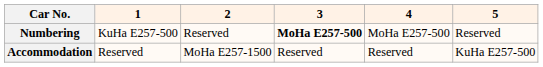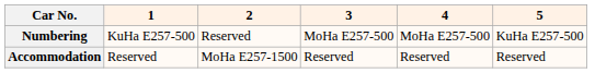 <table class="wikitable">
 <tr>
 <th>Car No.</th>
 <th style="background: #FFF2E6">1</th>
 <th style="background: #FFF2E6">2</th>
 <th style="background: #FFF2E6">3</th>
 <th style="background: #FFF2E6">4</th>
 <th style="background: #FFF2E6">5</th>
 </tr>
 <tr>
 <th>Numbering</th>
 <td style="background: #FFFAF5">KuHa E257-500</td>
 <td style="background: #FFFAF5">Reserved</td>
-<td style="background: #FFFAF5"><strong>MoHa E257-500</strong></td>
 <td style="background: #FFFAF5">MoHa E257-500</td>
-<td style="background: #FFFAF5">Reserved</td>
+<td style="background: #FFFAF5">MoHa E257-500</td>
+<td style="background: #FFFAF5">KuHa E257-500</td>
 </tr>
 <tr>
 <th>Accommodation</th>
 <td style="background: #FFFAF5">Reserved</td>
 <td style="background: #FFFAF5">MoHa E257-1500</td>
 <td style="background: #FFFAF5">Reserved</td>
 <td style="background: #FFFAF5">Reserved</td>
-<td style="background: #FFFAF5">KuHa E257-500</td>
+<td style="background: #FFFAF5">Reserved</td>
 </tr>
 </table>
